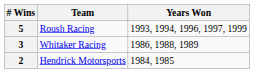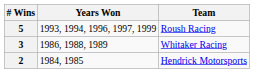 <table class="wikitable" style="font-size: 95%;">
 <tr>
 <th># Wins</th>
+<th>Years Won</th>
 <th>Team</th>
-<th>Years Won</th>
 </tr>
 <tr>
 <th>5</th>
+<td>1993, 1994, 1996, 1997, 1999</td>
 <td><a href='#'>Roush Racing</a></td>
-<td>1993, 1994, 1996, 1997, 1999</td>
 </tr>
 <tr>
 <th>3</th>
+<td>1986, 1988, 1989</td>
 <td><a href='#'>Whitaker Racing</a></td>
-<td>1986, 1988, 1989</td>
 </tr>
 <tr>
 <th>2</th>
+<td>1984, 1985</td>
 <td><a href='#'>Hendrick Motorsports</a></td>
-<td>1984, 1985</td>
 </tr>
 </table>
